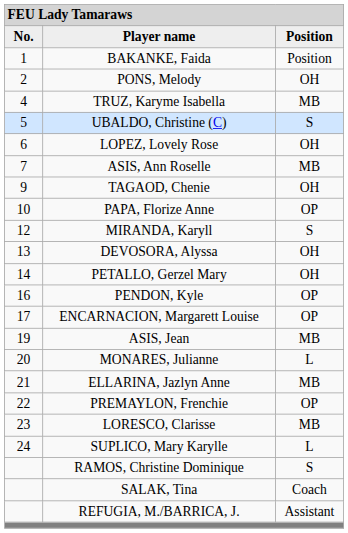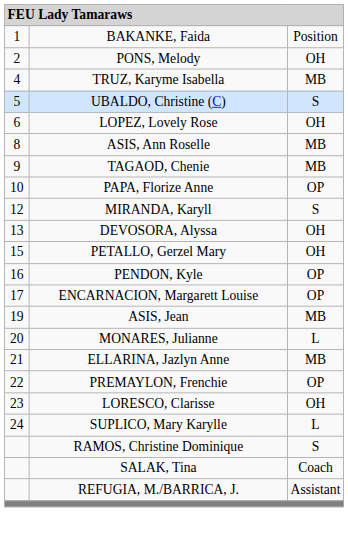 <table class='wikitable mw-collapsible mw-collapsed' style='text-align: center; font-size: 100%; width: 400px; border: none;'>
 <tr>
 <th style="background:#D4D4D4; text-align:left;" colspan=3> FEU Lady Tamaraws</th>
-</tr>
-<tr style="background:#EEEEEE; font-weight:bold;">
-<td width=5%>No.</td>
-<td width=40%>Player name</td>
-<td width=5%>Position</td>
 </tr>
 <tr>
 <td>1</td>
 <td>BAKANKE, Faida</td>
 <td width=5%>Position</td>
 </tr>
 <tr>
 <td>2</td>
 <td>PONS, Melody</td>
 <td>OH</td>
 </tr>
 <tr>
 <td>4</td>
 <td>TRUZ, Karyme Isabella</td>
 <td>MB</td>
 </tr>
 <tr style="background: #D0E6FF">
 <td>5</td>
 <td>UBALDO, Christine (<a href='#'>C</a>)</td>
 <td>S</td>
 </tr>
 <tr>
 <td>6</td>
 <td>LOPEZ, Lovely Rose</td>
 <td>OH</td>
 </tr>
 <tr>
-<td>7</td>
+<td>8</td>
 <td>ASIS, Ann Roselle</td>
 <td>MB</td>
 </tr>
 <tr>
 <td>9</td>
 <td>TAGAOD, Chenie</td>
-<td>OH</td>
+<td>MB</td>
 </tr>
 <tr>
 <td>10</td>
 <td>PAPA, Florize Anne</td>
 <td>OP</td>
 </tr>
 <tr>
 <td>12</td>
 <td>MIRANDA, Karyll</td>
 <td>S</td>
 </tr>
 <tr>
 <td>13</td>
 <td>DEVOSORA, Alyssa</td>
 <td>OH</td>
 </tr>
 <tr>
-<td>14</td>
+<td>15</td>
 <td>PETALLO, Gerzel Mary</td>
 <td>OH</td>
 </tr>
 <tr>
 <td>16</td>
 <td>PENDON, Kyle</td>
 <td>OP</td>
 </tr>
 <tr>
 <td>17</td>
 <td>ENCARNACION, Margarett Louise</td>
 <td>OP</td>
 </tr>
 <tr>
 <td>19</td>
 <td>ASIS, Jean</td>
 <td>MB</td>
 </tr>
 <tr>
 <td>20</td>
 <td>MONARES, Julianne</td>
 <td>L</td>
 </tr>
 <tr>
 <td>21</td>
 <td>ELLARINA, Jazlyn Anne</td>
 <td>MB</td>
 </tr>
 <tr>
 <td>22</td>
 <td>PREMAYLON, Frenchie</td>
 <td>OP</td>
 </tr>
 <tr>
 <td>23</td>
 <td>LORESCO, Clarisse</td>
-<td>MB</td>
+<td>OH</td>
 </tr>
 <tr>
 <td>24</td>
 <td>SUPLICO, Mary Karylle</td>
 <td>L</td>
 </tr>
 <tr>
 <td></td>
 <td>RAMOS, Christine Dominique</td>
 <td>S</td>
 </tr>
 <tr>
 <td></td>
 <td>SALAK, Tina</td>
 <td>Coach</td>
 </tr>
 <tr>
 <td></td>
 <td>REFUGIA, M./BARRICA, J.</td>
 <td>Assistant</td>
 </tr>
 <tr>
 <th style='background: grey;' colspan=3></th>
 </tr>
 </table>
